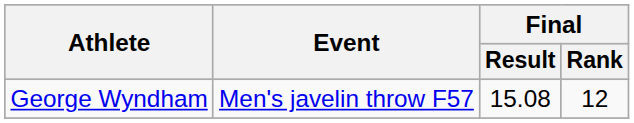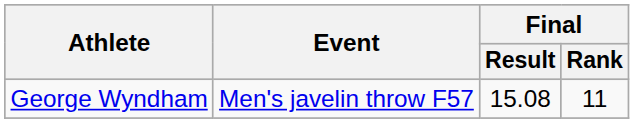 <table class="wikitable" style="text-align: center; font-size:90%">
 <tr>
 <th rowspan="2">Athlete</th>
 <th rowspan="2">Event</th>
 <th colspan="2">Final</th>
 </tr>
 <tr style="font-size:95%">
 <th>Result</th>
 <th>Rank</th>
 </tr>
 <tr>
 <td align=left><a href='#'>George Wyndham</a></td>
 <td align=left><a href='#'>Men's javelin throw F57</a></td>
 <td>15.08</td>
-<td>12</td>
+<td>11</td>
 </tr>
 </table>
